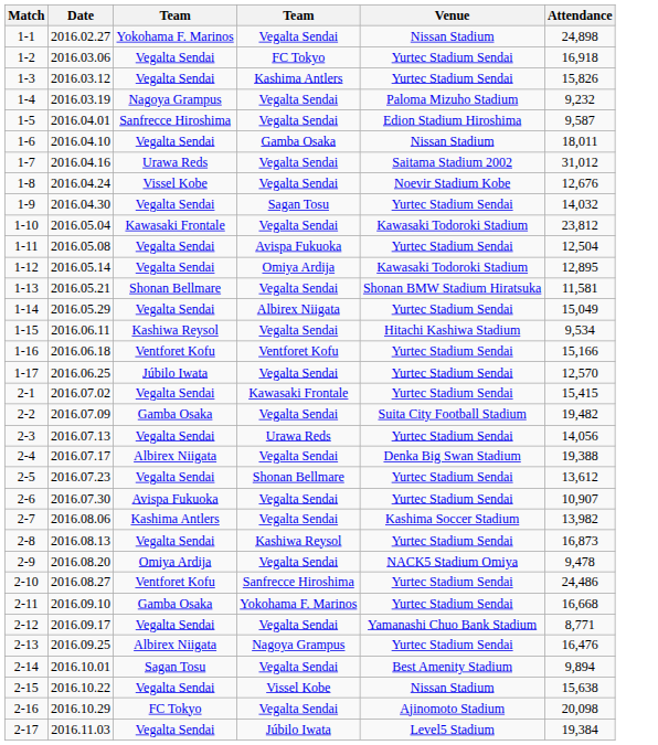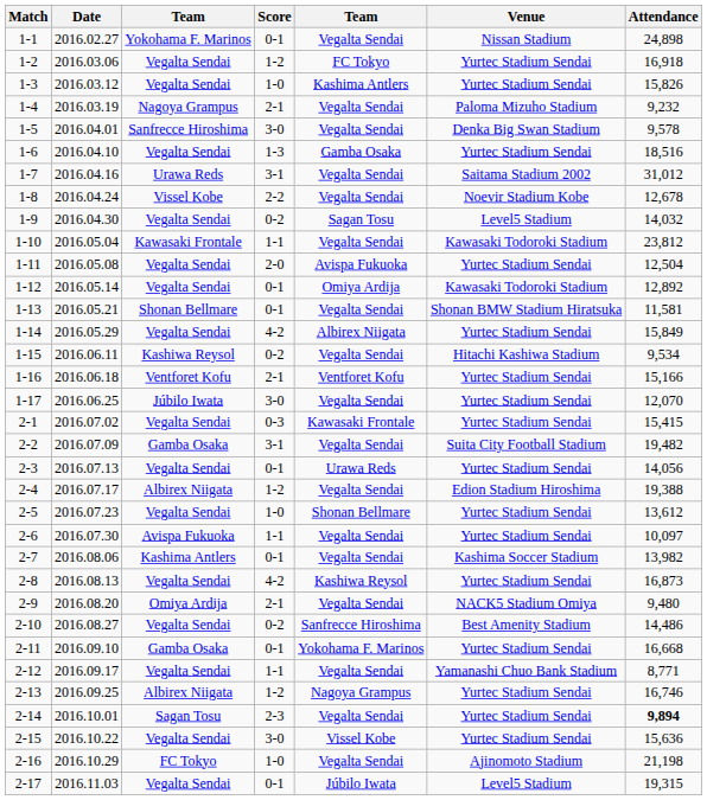 <table class="wikitable" style="text-align:center;">
 <tr>
 <th>Match</th>
 <th>Date</th>
 <th>Team</th>
+<th>Score</th>
 <th>Team</th>
 <th>Venue</th>
 <th>Attendance</th>
 </tr>
 <tr>
 <td>1-1</td>
 <td>2016.02.27</td>
 <td><a href='#'>Yokohama F. Marinos</a></td>
+<td>0-1</td>
 <td><a href='#'>Vegalta Sendai</a></td>
 <td><a href='#'>Nissan Stadium</a></td>
 <td>24,898</td>
 </tr>
 <tr>
 <td>1-2</td>
 <td>2016.03.06</td>
 <td><a href='#'>Vegalta Sendai</a></td>
+<td>1-2</td>
 <td><a href='#'>FC Tokyo</a></td>
 <td><a href='#'>Yurtec Stadium Sendai</a></td>
 <td>16,918</td>
 </tr>
 <tr>
 <td>1-3</td>
 <td>2016.03.12</td>
 <td><a href='#'>Vegalta Sendai</a></td>
+<td>1-0</td>
 <td><a href='#'>Kashima Antlers</a></td>
 <td><a href='#'>Yurtec Stadium Sendai</a></td>
 <td>15,826</td>
 </tr>
 <tr>
 <td>1-4</td>
 <td>2016.03.19</td>
 <td><a href='#'>Nagoya Grampus</a></td>
+<td>2-1</td>
 <td><a href='#'>Vegalta Sendai</a></td>
 <td><a href='#'>Paloma Mizuho Stadium</a></td>
 <td>9,232</td>
 </tr>
 <tr>
 <td>1-5</td>
 <td>2016.04.01</td>
 <td><a href='#'>Sanfrecce Hiroshima</a></td>
+<td>3-0</td>
 <td><a href='#'>Vegalta Sendai</a></td>
-<td><a href='#'>Edion Stadium Hiroshima</a></td>
-<td>9,587</td>
+<td><a href='#'>Denka Big Swan Stadium</a></td>
+<td>9,578</td>
 </tr>
 <tr>
 <td>1-6</td>
 <td>2016.04.10</td>
 <td><a href='#'>Vegalta Sendai</a></td>
+<td>1-3</td>
 <td><a href='#'>Gamba Osaka</a></td>
-<td><a href='#'>Nissan Stadium</a></td>
-<td>18,011</td>
+<td><a href='#'>Yurtec Stadium Sendai</a></td>
+<td>18,516</td>
 </tr>
 <tr>
 <td>1-7</td>
 <td>2016.04.16</td>
 <td><a href='#'>Urawa Reds</a></td>
+<td>3-1</td>
 <td><a href='#'>Vegalta Sendai</a></td>
 <td><a href='#'>Saitama Stadium 2002</a></td>
 <td>31,012</td>
 </tr>
 <tr>
 <td>1-8</td>
 <td>2016.04.24</td>
 <td><a href='#'>Vissel Kobe</a></td>
+<td>2-2</td>
 <td><a href='#'>Vegalta Sendai</a></td>
 <td><a href='#'>Noevir Stadium Kobe</a></td>
-<td>12,676</td>
+<td>12,678</td>
 </tr>
 <tr>
 <td>1-9</td>
 <td>2016.04.30</td>
 <td><a href='#'>Vegalta Sendai</a></td>
+<td>0-2</td>
 <td><a href='#'>Sagan Tosu</a></td>
-<td><a href='#'>Yurtec Stadium Sendai</a></td>
+<td><a href='#'>Level5 Stadium</a></td>
 <td>14,032</td>
 </tr>
 <tr>
 <td>1-10</td>
 <td>2016.05.04</td>
 <td><a href='#'>Kawasaki Frontale</a></td>
+<td>1-1</td>
 <td><a href='#'>Vegalta Sendai</a></td>
 <td><a href='#'>Kawasaki Todoroki Stadium</a></td>
 <td>23,812</td>
 </tr>
 <tr>
 <td>1-11</td>
 <td>2016.05.08</td>
 <td><a href='#'>Vegalta Sendai</a></td>
+<td>2-0</td>
 <td><a href='#'>Avispa Fukuoka</a></td>
 <td><a href='#'>Yurtec Stadium Sendai</a></td>
 <td>12,504</td>
 </tr>
 <tr>
 <td>1-12</td>
 <td>2016.05.14</td>
 <td><a href='#'>Vegalta Sendai</a></td>
+<td>0-1</td>
 <td><a href='#'>Omiya Ardija</a></td>
 <td><a href='#'>Kawasaki Todoroki Stadium</a></td>
-<td>12,895</td>
+<td>12,892</td>
 </tr>
 <tr>
 <td>1-13</td>
 <td>2016.05.21</td>
 <td><a href='#'>Shonan Bellmare</a></td>
+<td>0-1</td>
 <td><a href='#'>Vegalta Sendai</a></td>
 <td><a href='#'>Shonan BMW Stadium Hiratsuka</a></td>
 <td>11,581</td>
 </tr>
 <tr>
 <td>1-14</td>
 <td>2016.05.29</td>
 <td><a href='#'>Vegalta Sendai</a></td>
+<td>4-2</td>
 <td><a href='#'>Albirex Niigata</a></td>
 <td><a href='#'>Yurtec Stadium Sendai</a></td>
-<td>15,049</td>
+<td>15,849</td>
 </tr>
 <tr>
 <td>1-15</td>
 <td>2016.06.11</td>
 <td><a href='#'>Kashiwa Reysol</a></td>
+<td>0-2</td>
 <td><a href='#'>Vegalta Sendai</a></td>
 <td><a href='#'>Hitachi Kashiwa Stadium</a></td>
 <td>9,534</td>
 </tr>
 <tr>
 <td>1-16</td>
 <td>2016.06.18</td>
 <td><a href='#'>Ventforet Kofu</a></td>
+<td>2-1</td>
 <td><a href='#'>Ventforet Kofu</a></td>
 <td><a href='#'>Yurtec Stadium Sendai</a></td>
 <td>15,166</td>
 </tr>
 <tr>
 <td>1-17</td>
 <td>2016.06.25</td>
 <td><a href='#'>Júbilo Iwata</a></td>
+<td>3-0</td>
 <td><a href='#'>Vegalta Sendai</a></td>
 <td><a href='#'>Yurtec Stadium Sendai</a></td>
-<td>12,570</td>
+<td>12,070</td>
 </tr>
 <tr>
 <td>2-1</td>
 <td>2016.07.02</td>
 <td><a href='#'>Vegalta Sendai</a></td>
+<td>0-3</td>
 <td><a href='#'>Kawasaki Frontale</a></td>
 <td><a href='#'>Yurtec Stadium Sendai</a></td>
 <td>15,415</td>
 </tr>
 <tr>
 <td>2-2</td>
 <td>2016.07.09</td>
 <td><a href='#'>Gamba Osaka</a></td>
+<td>3-1</td>
 <td><a href='#'>Vegalta Sendai</a></td>
 <td><a href='#'>Suita City Football Stadium</a></td>
 <td>19,482</td>
 </tr>
 <tr>
 <td>2-3</td>
 <td>2016.07.13</td>
 <td><a href='#'>Vegalta Sendai</a></td>
+<td>0-1</td>
 <td><a href='#'>Urawa Reds</a></td>
 <td><a href='#'>Yurtec Stadium Sendai</a></td>
 <td>14,056</td>
 </tr>
 <tr>
 <td>2-4</td>
 <td>2016.07.17</td>
 <td><a href='#'>Albirex Niigata</a></td>
+<td>1-2</td>
 <td><a href='#'>Vegalta Sendai</a></td>
-<td><a href='#'>Denka Big Swan Stadium</a></td>
+<td><a href='#'>Edion Stadium Hiroshima</a></td>
 <td>19,388</td>
 </tr>
 <tr>
 <td>2-5</td>
 <td>2016.07.23</td>
 <td><a href='#'>Vegalta Sendai</a></td>
+<td>1-0</td>
 <td><a href='#'>Shonan Bellmare</a></td>
 <td><a href='#'>Yurtec Stadium Sendai</a></td>
 <td>13,612</td>
 </tr>
 <tr>
 <td>2-6</td>
 <td>2016.07.30</td>
 <td><a href='#'>Avispa Fukuoka</a></td>
+<td>1-1</td>
 <td><a href='#'>Vegalta Sendai</a></td>
 <td><a href='#'>Yurtec Stadium Sendai</a></td>
-<td>10,907</td>
+<td>10,097</td>
 </tr>
 <tr>
 <td>2-7</td>
 <td>2016.08.06</td>
 <td><a href='#'>Kashima Antlers</a></td>
+<td>0-1</td>
 <td><a href='#'>Vegalta Sendai</a></td>
 <td><a href='#'>Kashima Soccer Stadium</a></td>
 <td>13,982</td>
 </tr>
 <tr>
 <td>2-8</td>
 <td>2016.08.13</td>
 <td><a href='#'>Vegalta Sendai</a></td>
+<td>4-2</td>
 <td><a href='#'>Kashiwa Reysol</a></td>
 <td><a href='#'>Yurtec Stadium Sendai</a></td>
 <td>16,873</td>
 </tr>
 <tr>
 <td>2-9</td>
 <td>2016.08.20</td>
 <td><a href='#'>Omiya Ardija</a></td>
+<td>2-1</td>
 <td><a href='#'>Vegalta Sendai</a></td>
 <td><a href='#'>NACK5 Stadium Omiya</a></td>
-<td>9,478</td>
+<td>9,480</td>
 </tr>
 <tr>
 <td>2-10</td>
 <td>2016.08.27</td>
-<td><a href='#'>Ventforet Kofu</a></td>
+<td><a href='#'>Vegalta Sendai</a></td>
+<td>0-2</td>
 <td><a href='#'>Sanfrecce Hiroshima</a></td>
-<td><a href='#'>Yurtec Stadium Sendai</a></td>
-<td>24,486</td>
+<td><a href='#'>Best Amenity Stadium</a></td>
+<td>14,486</td>
 </tr>
 <tr>
 <td>2-11</td>
 <td>2016.09.10</td>
 <td><a href='#'>Gamba Osaka</a></td>
+<td>0-1</td>
 <td><a href='#'>Yokohama F. Marinos</a></td>
 <td><a href='#'>Yurtec Stadium Sendai</a></td>
 <td>16,668</td>
 </tr>
 <tr>
 <td>2-12</td>
 <td>2016.09.17</td>
 <td><a href='#'>Vegalta Sendai</a></td>
+<td>1-1</td>
 <td><a href='#'>Vegalta Sendai</a></td>
 <td><a href='#'>Yamanashi Chuo Bank Stadium</a></td>
 <td>8,771</td>
 </tr>
 <tr>
 <td>2-13</td>
 <td>2016.09.25</td>
 <td><a href='#'>Albirex Niigata</a></td>
+<td>1-2</td>
 <td><a href='#'>Nagoya Grampus</a></td>
 <td><a href='#'>Yurtec Stadium Sendai</a></td>
-<td>16,476</td>
+<td>16,746</td>
 </tr>
 <tr>
 <td>2-14</td>
 <td>2016.10.01</td>
 <td><a href='#'>Sagan Tosu</a></td>
+<td>2-3</td>
 <td><a href='#'>Vegalta Sendai</a></td>
-<td><a href='#'>Best Amenity Stadium</a></td>
-<td>9,894</td>
+<td><a href='#'>Yurtec Stadium Sendai</a></td>
+<td><strong>9,894</strong></td>
 </tr>
 <tr>
 <td>2-15</td>
 <td>2016.10.22</td>
 <td><a href='#'>Vegalta Sendai</a></td>
+<td>3-0</td>
 <td><a href='#'>Vissel Kobe</a></td>
-<td><a href='#'>Nissan Stadium</a></td>
-<td>15,638</td>
+<td><a href='#'>Yurtec Stadium Sendai</a></td>
+<td>15,636</td>
 </tr>
 <tr>
 <td>2-16</td>
 <td>2016.10.29</td>
 <td><a href='#'>FC Tokyo</a></td>
+<td>1-0</td>
 <td><a href='#'>Vegalta Sendai</a></td>
 <td><a href='#'>Ajinomoto Stadium</a></td>
-<td>20,098</td>
+<td>21,198</td>
 </tr>
 <tr>
 <td>2-17</td>
 <td>2016.11.03</td>
 <td><a href='#'>Vegalta Sendai</a></td>
+<td>0-1</td>
 <td><a href='#'>Júbilo Iwata</a></td>
 <td><a href='#'>Level5 Stadium</a></td>
-<td>19,384</td>
+<td>19,315</td>
 </tr>
 </table>
